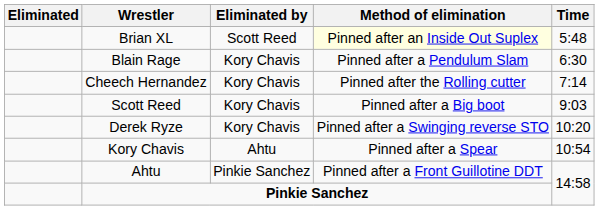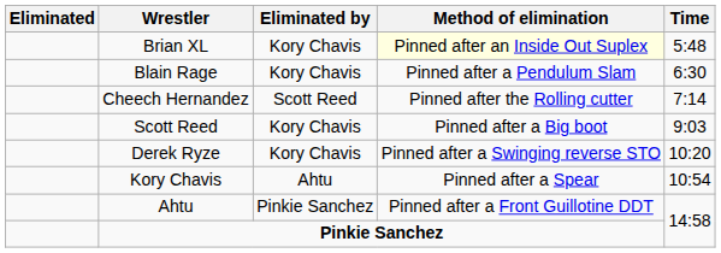 <table class="wikitable sortable" style="text-align:center;">
 <tr>
 <th>Eliminated</th>
 <th>Wrestler</th>
 <th>Eliminated by</th>
 <th>Method of elimination</th>
 <th>Time</th>
 </tr>
 <tr>
 <td></td>
 <td>Brian XL</td>
-<td>Scott Reed</td>
+<td>Kory Chavis</td>
 <td style="background: lightyellow;">Pinned after an <a href='#'>Inside Out Suplex</a></td>
 <td>5:48</td>
 </tr>
 <tr>
 <td></td>
 <td>Blain Rage</td>
 <td>Kory Chavis</td>
 <td>Pinned after a <a href='#'>Pendulum Slam</a></td>
 <td>6:30</td>
 </tr>
 <tr>
 <td></td>
 <td>Cheech Hernandez</td>
-<td>Kory Chavis</td>
+<td>Scott Reed</td>
 <td>Pinned after the <a href='#'>Rolling cutter</a></td>
 <td>7:14</td>
 </tr>
 <tr>
 <td></td>
 <td>Scott Reed</td>
 <td>Kory Chavis</td>
 <td>Pinned after a <a href='#'>Big boot</a></td>
 <td>9:03</td>
 </tr>
 <tr>
 <td></td>
 <td>Derek Ryze</td>
 <td>Kory Chavis</td>
 <td>Pinned after a <a href='#'>Swinging reverse STO</a></td>
 <td>10:20</td>
 </tr>
 <tr>
 <td></td>
 <td>Kory Chavis</td>
 <td>Ahtu</td>
 <td>Pinned after a <a href='#'>Spear</a></td>
 <td>10:54</td>
 </tr>
 <tr>
 <td></td>
 <td>Ahtu</td>
 <td>Pinkie Sanchez</td>
 <td>Pinned after a <a href='#'>Front Guillotine DDT</a></td>
 <td rowspan="2">14:58</td>
 </tr>
 <tr>
 <td><strong></strong></td>
 <td colspan=3><strong>Pinkie Sanchez</strong></td>
 </tr>
 </table>
